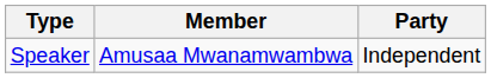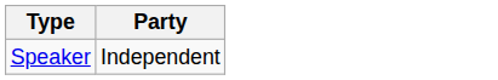 <table class=wikitable sortable">
 <tr>
 <th>Type</th>
-<th>Member</th>
 <th>Party</th>
 </tr>
 <tr>
 <td><a href='#'>Speaker</a></td>
-<td><a href='#'>Amusaa Mwanamwambwa</a></td>
 <td>Independent</td>
 </tr>
 </table>
